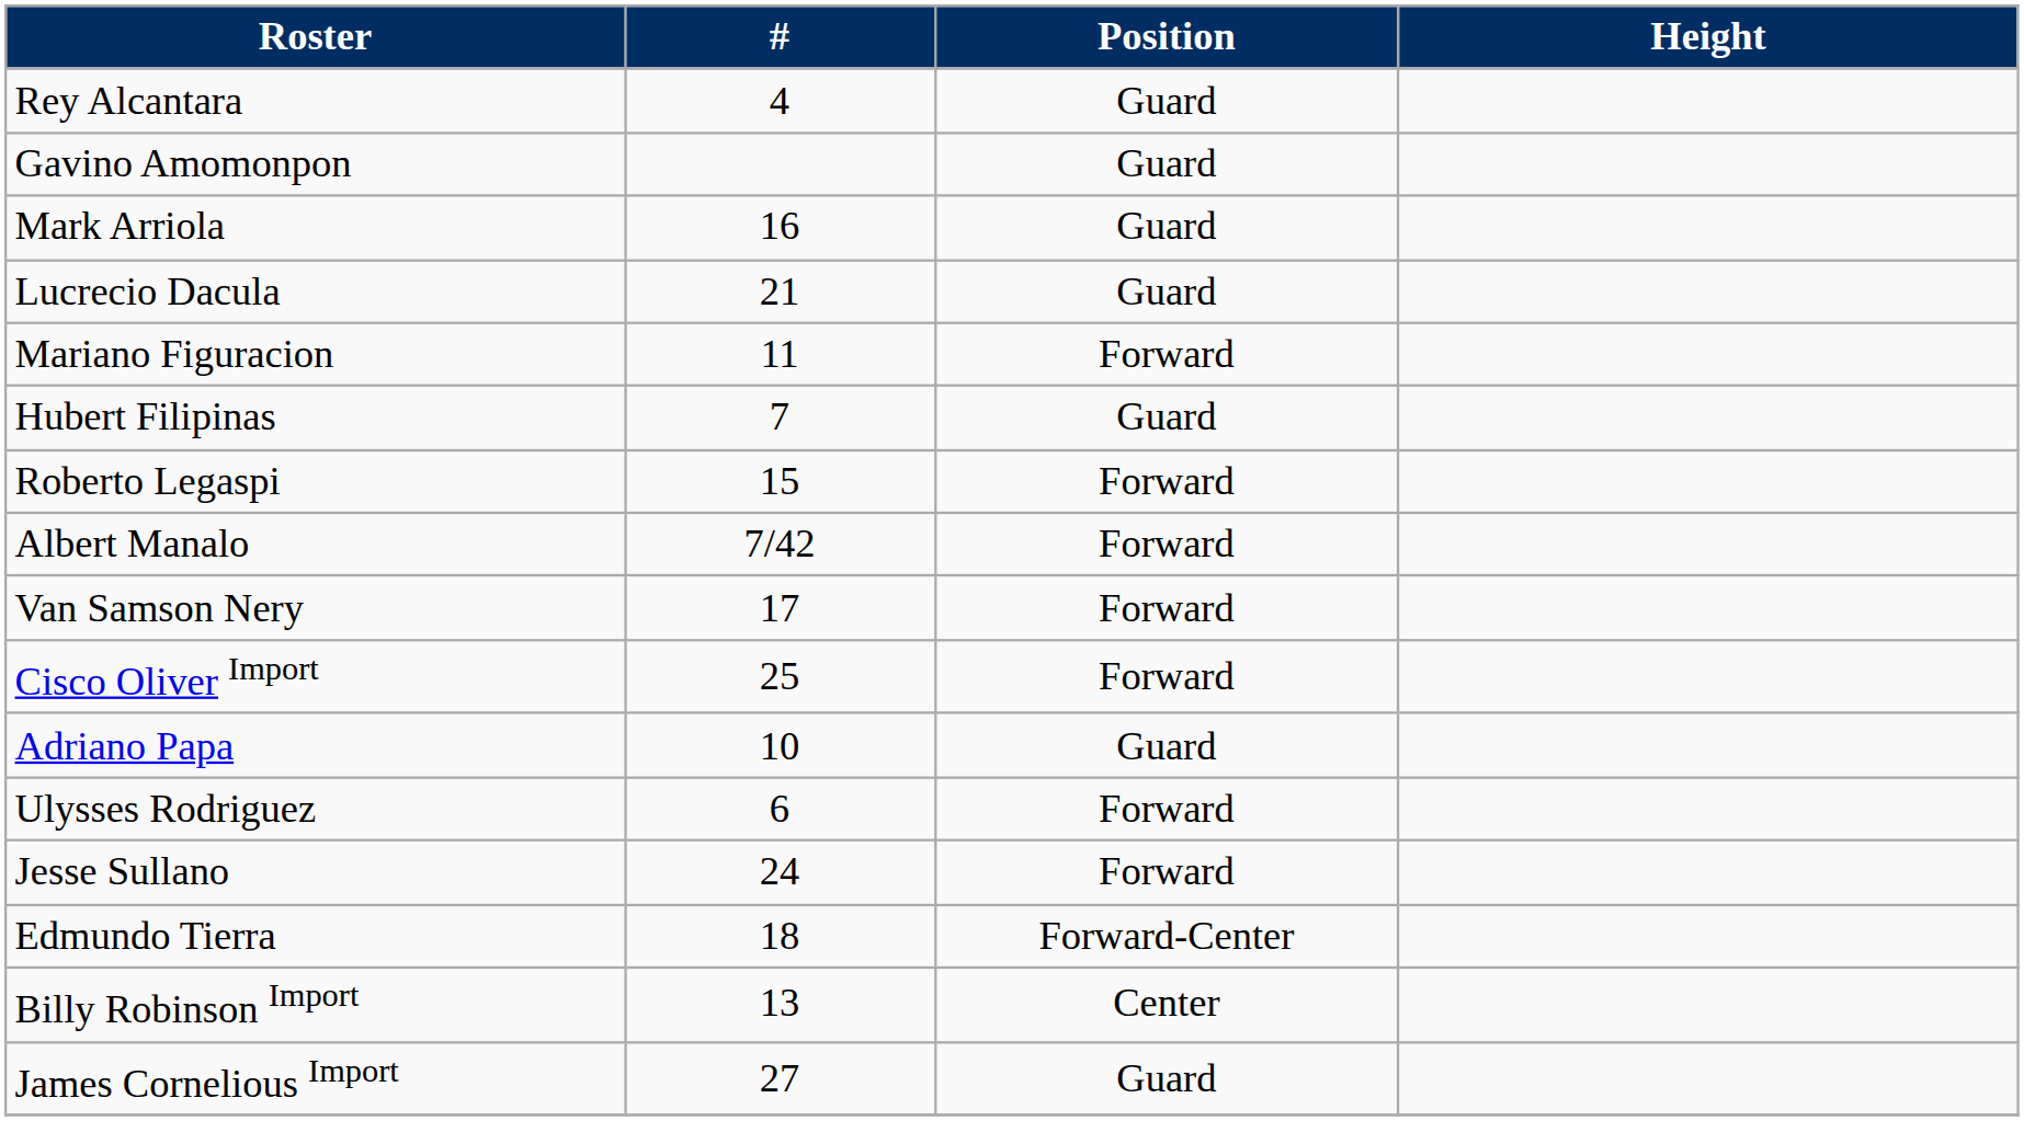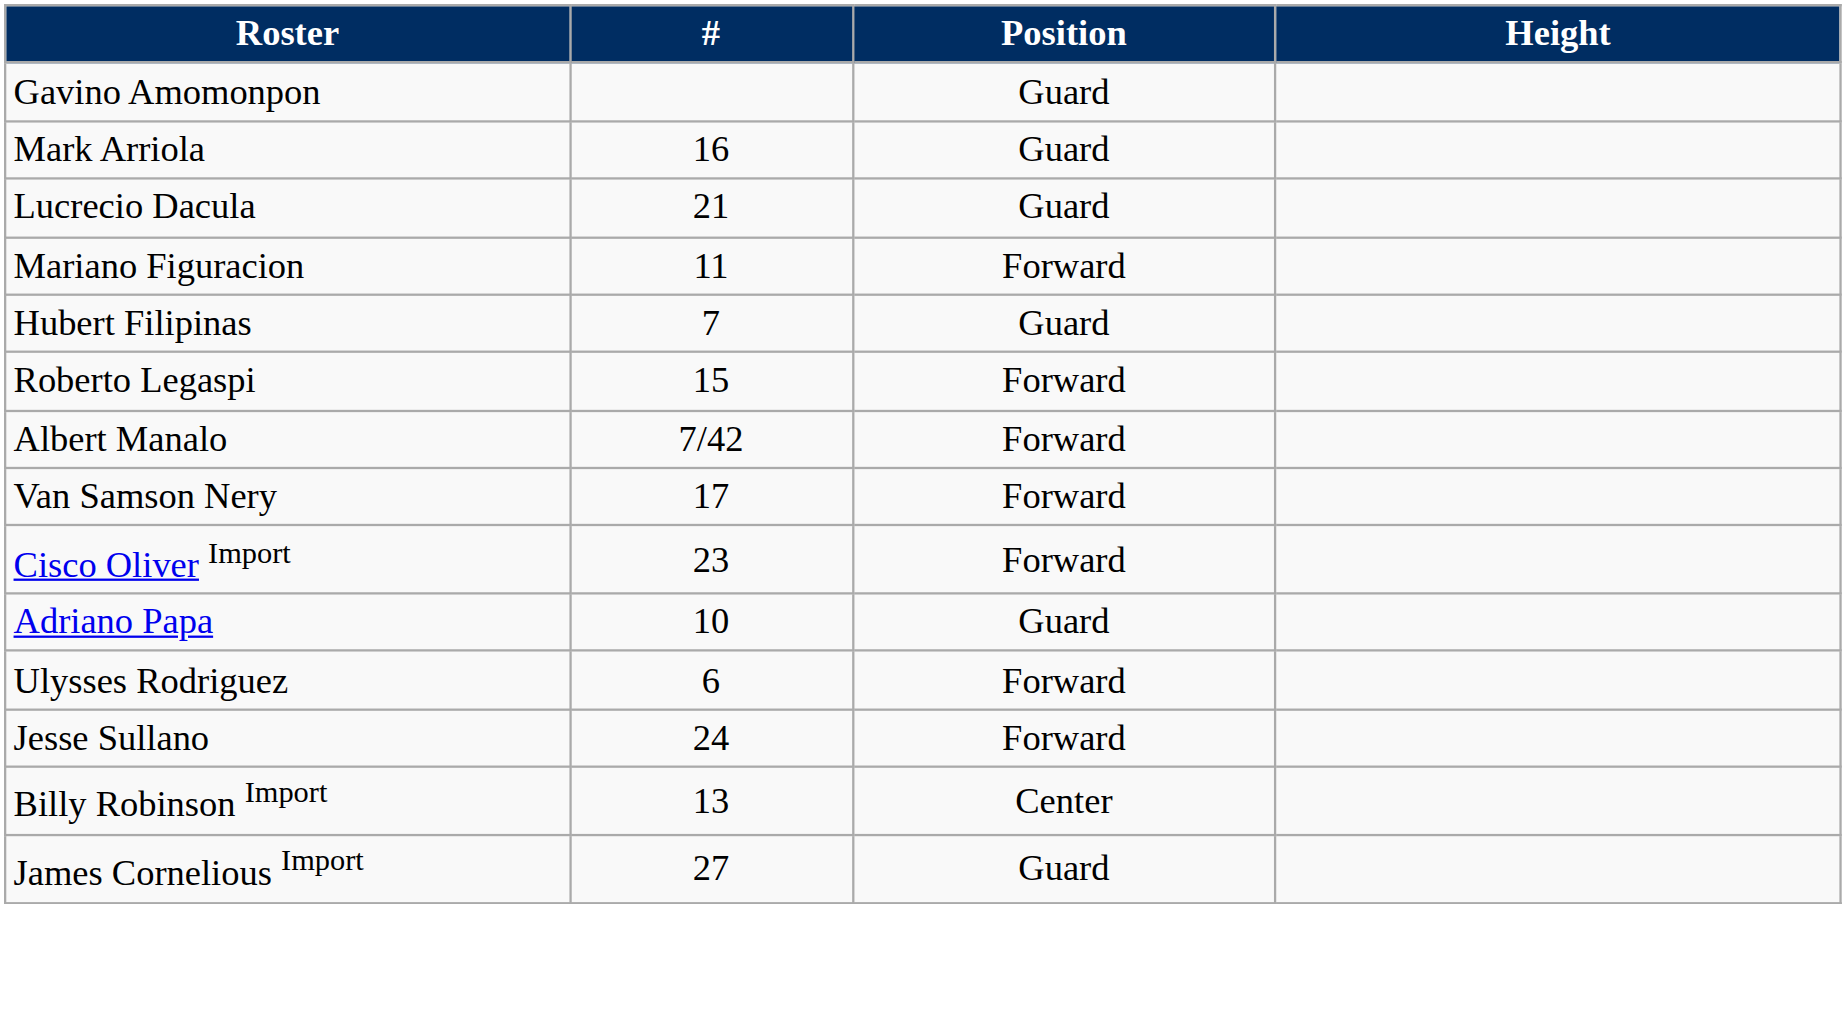 <table class="wikitable" border="1">
 <tr>
 <th style="background:#002D62; color:#FFFFFF" width="20%">Roster</th>
 <th style="background:#002D62; color:#FFFFFF" width="10%">#</th>
 <th style="background:#002D62; color:#FFFFFF" width="15%">Position</th>
 <th style="background:#002D62; color:#FFFFFF" width="20%">Height</th>
-</tr>
-<tr>
-<td>Rey Alcantara</td>
-<td align=center>4</td>
-<td align=center>Guard</td>
-<td align=center></td>
 </tr>
 <tr>
 <td>Gavino Amomonpon</td>
 <td align=center></td>
 <td align=center>Guard</td>
 <td align=center></td>
 </tr>
 <tr>
 <td>Mark Arriola</td>
 <td align=center>16</td>
 <td align=center>Guard</td>
 <td align=center></td>
 </tr>
 <tr>
 <td>Lucrecio Dacula</td>
 <td align=center>21</td>
 <td align=center>Guard</td>
 <td align=center></td>
 </tr>
 <tr>
 <td>Mariano Figuracion</td>
 <td align=center>11</td>
 <td align=center>Forward</td>
 <td align=center></td>
 </tr>
 <tr>
 <td>Hubert Filipinas</td>
 <td align=center>7</td>
 <td align=center>Guard</td>
 <td align=center></td>
 </tr>
 <tr>
 <td>Roberto Legaspi</td>
 <td align=center>15</td>
 <td align=center>Forward</td>
 <td align=center><br></td>
 </tr>
 <tr>
 <td>Albert Manalo</td>
 <td align=center>7/42</td>
 <td align=center>Forward</td>
 <td align=center></td>
 </tr>
 <tr>
 <td>Van Samson Nery</td>
 <td align=center>17</td>
 <td align=center>Forward</td>
 <td align=center></td>
 </tr>
 <tr>
 <td><a href='#'>Cisco Oliver</a> <sup>Import</sup></td>
-<td align=center>25</td>
+<td align=center>23</td>
 <td align=center>Forward</td>
 <td align=center></td>
 </tr>
 <tr>
 <td><a href='#'>Adriano Papa</a></td>
 <td align=center>10</td>
 <td align=center>Guard</td>
 <td align=center></td>
 </tr>
 <tr>
 <td>Ulysses Rodriguez</td>
 <td align=center>6</td>
 <td align=center>Forward</td>
 <td align=center></td>
 </tr>
 <tr>
 <td>Jesse Sullano</td>
 <td align=center>24</td>
 <td align=center>Forward</td>
 <td align=center></td>
 </tr>
 <tr>
-<td>Edmundo Tierra</td>
-<td align=center>18</td>
-<td align=center>Forward-Center</td>
-<td align=center><br></td>
-</tr>
-<tr>
 <td>Billy Robinson <sup>Import</sup></td>
 <td align=center>13</td>
 <td align=center>Center</td>
 <td align=center></td>
 </tr>
 <tr>
 <td>James Cornelious <sup>Import</sup></td>
 <td align=center>27</td>
 <td align=center>Guard</td>
 <td align=center></td>
 </tr>
 <tr>
 </tr>
 </table>
